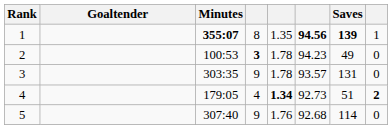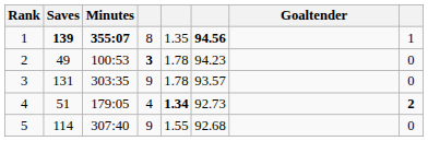 <table class="wikitable">
 <tr>
 <th width="20">Rank</th>
-<th width="190">Goaltender</th>
+<th width="20">Saves</th>
 <th width="20">Minutes</th>
 <th width="20"></th>
 <th width="20"></th>
 <th width="20"></th>
-<th width="20">Saves</th>
+<th width="190">Goaltender</th>
 <th width="20"></th>
 </tr>
 <tr align=center>
 <td>1</td>
-<td align=left></td>
+<td><strong>139</strong></td>
 <td><strong>355:07</strong></td>
 <td>8</td>
 <td>1.35</td>
 <td><strong>94.56</strong></td>
-<td><strong>139</strong></td>
+<td align=left></td>
 <td>1</td>
 </tr>
 <tr align=center>
 <td>2</td>
-<td align=left></td>
+<td>49</td>
 <td>100:53</td>
 <td><strong>3</strong></td>
 <td>1.78</td>
 <td>94.23</td>
-<td>49</td>
+<td align=left></td>
 <td>0</td>
 </tr>
 <tr align=center>
 <td>3</td>
-<td align=left></td>
+<td>131</td>
 <td>303:35</td>
 <td>9</td>
 <td>1.78</td>
 <td>93.57</td>
-<td>131</td>
+<td align=left></td>
 <td>0</td>
 </tr>
 <tr align=center>
 <td>4</td>
-<td align=left></td>
+<td>51</td>
 <td>179:05</td>
 <td>4</td>
 <td><strong>1.34</strong></td>
 <td>92.73</td>
-<td>51</td>
+<td align=left></td>
 <td><strong>2</strong></td>
 </tr>
 <tr align=center>
 <td>5</td>
-<td align=left></td>
+<td>114</td>
 <td>307:40</td>
 <td>9</td>
-<td>1.76</td>
+<td>1.55</td>
 <td>92.68</td>
-<td>114</td>
+<td align=left></td>
 <td>0</td>
 </tr>
 </table>
